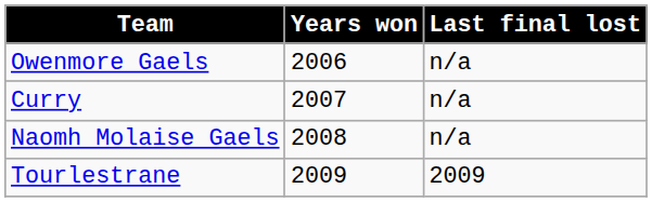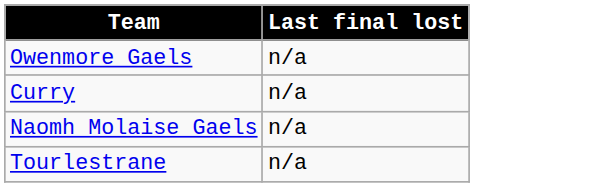 <table class="wikitable">
 <tr>
 <th style="background:black;color:white">Team</th>
-<th style="background:black;color:white">Years won</th>
 <th style="background:black;color:white">Last final lost</th>
 </tr>
 <tr>
 <td><a href='#'>Owenmore Gaels</a></td>
-<td>2006</td>
 <td>n/a</td>
 </tr>
 <tr>
 <td><a href='#'>Curry</a></td>
-<td>2007</td>
 <td>n/a</td>
 </tr>
 <tr>
 <td><a href='#'>Naomh Molaise Gaels</a></td>
-<td>2008</td>
 <td>n/a</td>
 </tr>
 <tr>
 <td><a href='#'>Tourlestrane</a></td>
-<td>2009</td>
-<td>2009</td>
+<td>n/a</td>
 </tr>
 </table>
